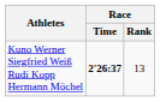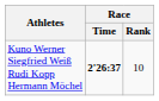 <table class="wikitable" border="1" style="font-size:90%">
 <tr>
 <th rowspan=2>Athletes</th>
 <th colspan=2>Race</th>
 </tr>
 <tr>
 <th>Time</th>
 <th>Rank</th>
 </tr>
 <tr>
 <td><a href='#'>Kuno Werner</a><br><a href='#'>Siegfried Weiß</a><br><a href='#'>Rudi Kopp</a><br><a href='#'>Hermann Möchel</a></td>
 <td align=center><strong>2'26:37</strong></td>
-<td align=center>13</td>
+<td align=center>10</td>
 </tr>
 </table>
